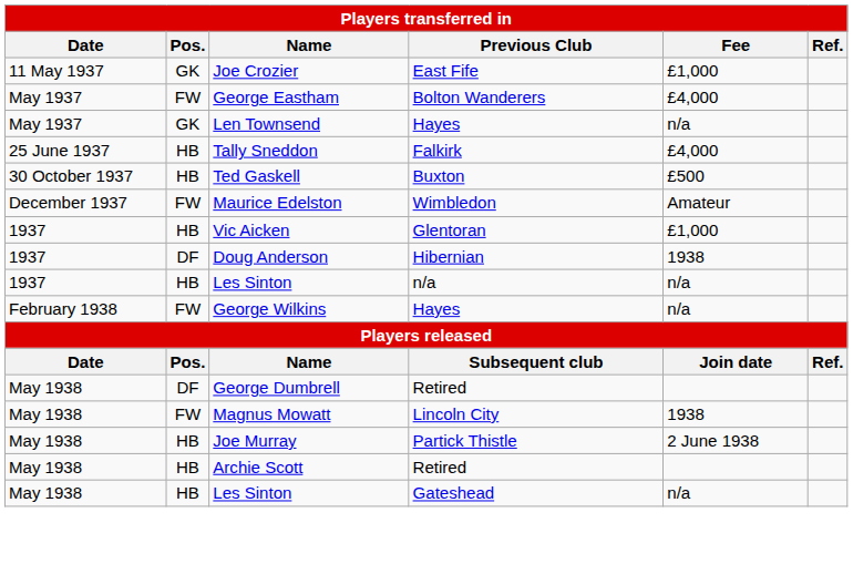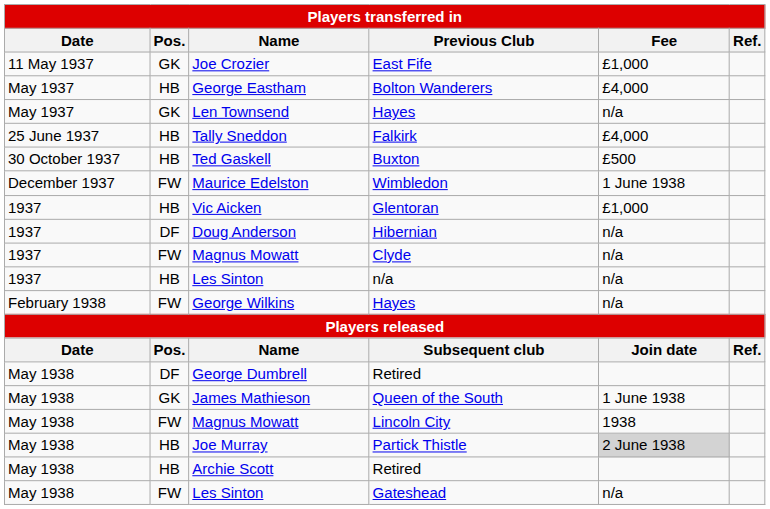 <table style="font-size:95%;" class="wikitable">
 <tr>
 <th style="background:#d00; color:white; text-align:center;" colspan="6">Players transferred in</th>
 </tr>
 <tr>
 <th style="width:140px;">Date</th>
 <th style="width:25px;">Pos.</th>
 <th style="width:175px;">Name</th>
 <th style="width:225px;">Previous Club</th>
 <th style="width:125px;">Fee</th>
 <th style="width:25px;">Ref.</th>
 </tr>
 <tr>
 <td>11 May 1937</td>
 <td style="text-align:center;">GK</td>
 <td> <a href='#'>Joe Crozier</a></td>
 <td> <a href='#'>East Fife</a></td>
 <td>£1,000</td>
 <td></td>
 </tr>
 <tr>
 <td>May 1937</td>
-<td style="text-align:center;">FW</td>
+<td style="text-align:center;">HB</td>
 <td> <a href='#'>George Eastham</a></td>
 <td> <a href='#'>Bolton Wanderers</a></td>
 <td>£4,000</td>
 <td></td>
 </tr>
 <tr>
 <td>May 1937</td>
 <td style="text-align:center;">GK</td>
 <td> <a href='#'>Len Townsend</a></td>
 <td> <a href='#'>Hayes</a></td>
 <td>n/a</td>
 <td></td>
 </tr>
 <tr>
 <td>25 June 1937</td>
 <td style="text-align:center;">HB</td>
 <td> <a href='#'>Tally Sneddon</a></td>
 <td> <a href='#'>Falkirk</a></td>
 <td>£4,000</td>
 <td></td>
 </tr>
 <tr>
 <td>30 October 1937</td>
 <td style="text-align:center;">HB</td>
 <td> <a href='#'>Ted Gaskell</a></td>
 <td> <a href='#'>Buxton</a></td>
 <td>£500</td>
 <td></td>
 </tr>
 <tr>
 <td>December 1937</td>
 <td style="text-align:center;">FW</td>
 <td> <a href='#'>Maurice Edelston</a></td>
 <td> <a href='#'>Wimbledon</a></td>
-<td>Amateur</td>
+<td>1 June 1938</td>
 <td></td>
 </tr>
 <tr>
 <td>1937</td>
 <td style="text-align:center;">HB</td>
 <td> <a href='#'>Vic Aicken</a></td>
 <td> <a href='#'>Glentoran</a></td>
 <td>£1,000</td>
 <td></td>
 </tr>
 <tr>
 <td>1937</td>
 <td style="text-align:center;">DF</td>
 <td> <a href='#'>Doug Anderson</a></td>
 <td> <a href='#'>Hibernian</a></td>
-<td>1938</td>
+<td>n/a</td>
+<td></td>
+</tr>
+<tr>
+<td>1937</td>
+<td style="text-align:center;">FW</td>
+<td> <a href='#'>Magnus Mowatt</a></td>
+<td> <a href='#'>Clyde</a></td>
+<td>n/a</td>
 <td></td>
 </tr>
 <tr>
 <td>1937</td>
 <td style="text-align:center;">HB</td>
 <td> <a href='#'>Les Sinton</a></td>
 <td>n/a</td>
 <td>n/a</td>
 <td></td>
 </tr>
 <tr>
 <td>February 1938</td>
 <td style="text-align:center;">FW</td>
 <td> <a href='#'>George Wilkins</a></td>
 <td> <a href='#'>Hayes</a></td>
 <td>n/a</td>
 <td></td>
 </tr>
 <tr>
 <th style="background:#d00; color:white; text-align:center;" colspan="6">Players released</th>
 </tr>
 <tr>
 <th>Date</th>
 <th>Pos.</th>
 <th>Name</th>
 <th>Subsequent club</th>
 <th>Join date</th>
 <th>Ref.</th>
 </tr>
 <tr>
 <td>May 1938</td>
 <td style="text-align:center;">DF</td>
 <td> <a href='#'>George Dumbrell</a></td>
 <td>Retired</td>
 <td></td>
 <td></td>
 </tr>
 <tr>
 <td>May 1938</td>
+<td style="text-align:center;">GK</td>
+<td> <a href='#'>James Mathieson</a></td>
+<td> <a href='#'>Queen of the South</a></td>
+<td>1 June 1938</td>
+<td></td>
+</tr>
+<tr>
+<td>May 1938</td>
 <td style="text-align:center;">FW</td>
 <td> <a href='#'>Magnus Mowatt</a></td>
 <td> <a href='#'>Lincoln City</a></td>
 <td>1938</td>
 <td></td>
 </tr>
 <tr>
 <td>May 1938</td>
 <td style="text-align:center;">HB</td>
 <td> <a href='#'>Joe Murray</a></td>
 <td> <a href='#'>Partick Thistle</a></td>
-<td>2 June 1938</td>
+<td style="background: lightgrey;">2 June 1938</td>
 <td></td>
 </tr>
 <tr>
 <td>May 1938</td>
 <td style="text-align:center;">HB</td>
 <td> <a href='#'>Archie Scott</a></td>
 <td>Retired</td>
 <td></td>
 <td></td>
 </tr>
 <tr>
 <td>May 1938</td>
-<td style="text-align:center;">HB</td>
+<td style="text-align:center;">FW</td>
 <td> <a href='#'>Les Sinton</a></td>
 <td> <a href='#'>Gateshead</a></td>
 <td>n/a</td>
 <td></td>
 </tr>
 </table>
